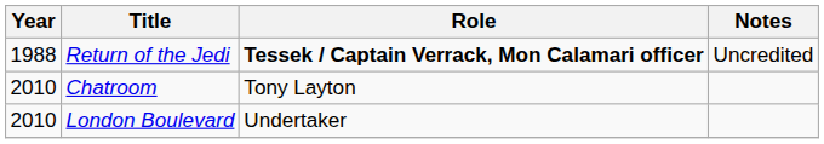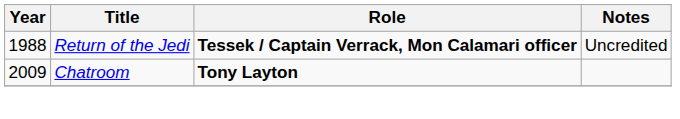 <table class="wikitable">
 <tr>
 <th>Year</th>
 <th>Title</th>
 <th>Role</th>
 <th>Notes</th>
 </tr>
 <tr>
 <td>1988</td>
 <td><em><a href='#'>Return of the Jedi</a></em></td>
 <td><strong>Tessek / Captain Verrack, Mon Calamari officer</strong></td>
 <td>Uncredited</td>
 </tr>
 <tr>
-<td>2010</td>
+<td>2009</td>
 <td><em><a href='#'>Chatroom</a></em></td>
-<td>Tony Layton</td>
-<td></td>
-</tr>
-<tr>
-<td>2010</td>
-<td><em><a href='#'>London Boulevard</a></em></td>
-<td>Undertaker</td>
+<td><strong>Tony Layton</strong></td>
 <td></td>
 </tr>
 <tr>
 </tr>
 </table>
